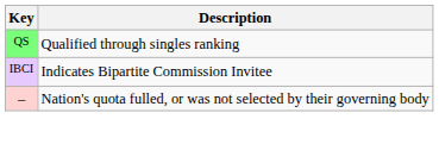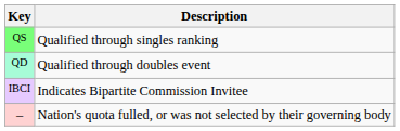 <table class="wikitable" style="font-size:90%">
 <tr>
 <th>Key</th>
 <th>Description</th>
 </tr>
 <tr>
 <td align="center" bgcolor="#79FF79"><sup>QS</sup></td>
 <td align="left">Qualified through singles ranking</td>
 </tr>
 <tr>
+<td align="center" bgcolor="#A7FCD7"><sup>QD</sup></td>
+<td align="left">Qualified through doubles event</td>
+</tr>
+<tr>
 <td align="center" bgcolor="#E6CAFF"><sup>IBCI</sup></td>
 <td align="left">Indicates Bipartite Commission Invitee</td>
 </tr>
 <tr>
 <td align="center" bgcolor="#FFD2D2">–</td>
 <td align="left">Nation's quota fulled, or was not selected by their governing body</td>
 </tr>
 </table>
